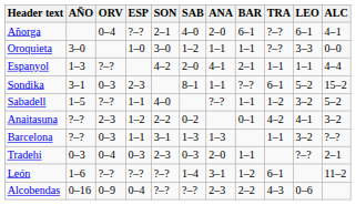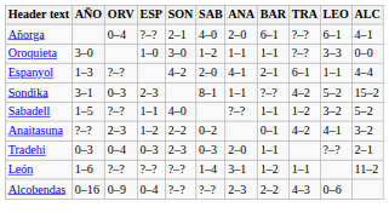 <table class="wikitable">
 <tr>
 <th>Header text</th>
 <th>AÑO</th>
 <th>ORV</th>
 <th>ESP</th>
 <th>SON</th>
 <th>SAB</th>
 <th>ANA</th>
 <th>BAR</th>
 <th>TRA</th>
 <th>LEO</th>
 <th>ALC</th>
 </tr>
 <tr>
 <td><a href='#'>Añorga</a></td>
 <td></td>
 <td>0–4</td>
 <td>?–?</td>
 <td>2–1</td>
 <td>4–0</td>
 <td>2–0</td>
 <td>6–1</td>
 <td>?–?</td>
 <td>6–1</td>
 <td>4–1</td>
 </tr>
 <tr>
 <td><a href='#'>Oroquieta</a></td>
 <td>3–0</td>
 <td></td>
 <td>1–0</td>
 <td>3–0</td>
 <td>1–2</td>
 <td>1–1</td>
 <td>1–1</td>
 <td>?–?</td>
 <td>3–3</td>
 <td>0–0</td>
 </tr>
 <tr>
 <td><a href='#'>Espanyol</a></td>
 <td>1–3</td>
 <td>?–?</td>
 <td></td>
 <td>4–2</td>
 <td>2–0</td>
 <td>4–1</td>
 <td>2–1</td>
-<td>1–1</td>
+<td>6–1</td>
 <td>1–1</td>
 <td>4–4</td>
 </tr>
 <tr>
 <td><a href='#'>Sondika</a></td>
 <td>3–1</td>
 <td>0–3</td>
 <td>2–3</td>
 <td></td>
 <td>8–1</td>
 <td>1–1</td>
 <td>?–?</td>
-<td>6–1</td>
+<td>4–2</td>
 <td>5–2</td>
 <td>15–2</td>
 </tr>
 <tr>
 <td><a href='#'>Sabadell</a></td>
 <td>1–5</td>
 <td>?–?</td>
 <td>1–1</td>
 <td>4–0</td>
 <td></td>
 <td>?–?</td>
 <td>1–1</td>
 <td>1–2</td>
 <td>3–2</td>
 <td>5–2</td>
 </tr>
 <tr>
 <td><a href='#'>Anaitasuna</a></td>
 <td>?–?</td>
 <td>2–3</td>
 <td>1–2</td>
 <td>2–2</td>
 <td>0–2</td>
 <td></td>
 <td>0–1</td>
 <td>4–2</td>
 <td>4–1</td>
 <td>3–2</td>
 </tr>
 <tr>
-<td><a href='#'>Barcelona</a></td>
-<td>?–?</td>
-<td>0–3</td>
-<td>1–1</td>
-<td>3–1</td>
-<td>1–3</td>
-<td>1–3</td>
-<td></td>
-<td>1–1</td>
-<td>3–2</td>
-<td>?–?</td>
-</tr>
-<tr>
 <td><a href='#'>Tradehi</a></td>
 <td>0–3</td>
 <td>0–4</td>
 <td>0–3</td>
 <td>2–3</td>
 <td>0–3</td>
 <td>2–0</td>
 <td>1–1</td>
 <td></td>
 <td>?–?</td>
 <td>2–1</td>
 </tr>
 <tr>
 <td><a href='#'>León</a></td>
 <td>1–6</td>
 <td>?–?</td>
 <td>?–?</td>
 <td>?–?</td>
 <td>1–4</td>
 <td>3–1</td>
 <td>1–2</td>
-<td>6–1</td>
+<td>1–1</td>
 <td></td>
 <td>11–2</td>
 </tr>
 <tr>
 <td><a href='#'>Alcobendas</a></td>
 <td>0–16</td>
 <td>0–9</td>
 <td>0–4</td>
 <td>?–?</td>
 <td>?–?</td>
 <td>2–3</td>
 <td>2–2</td>
 <td>4–3</td>
 <td>0–6</td>
 <td></td>
 </tr>
 </table>
